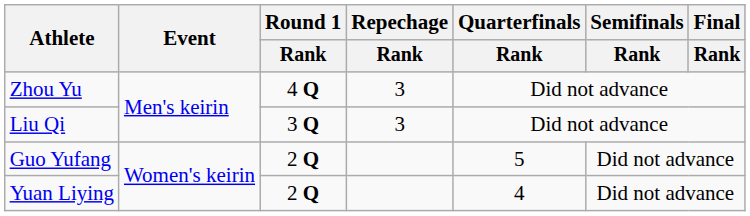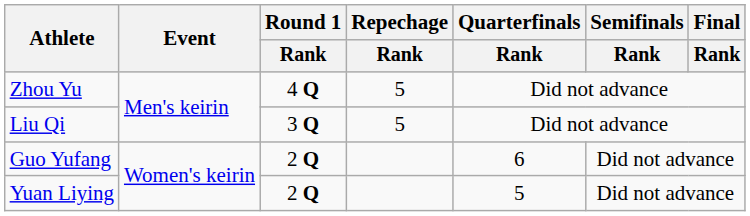 <table class=wikitable style=font-size:90%;text-align:center>
 <tr>
 <th rowspan=2>Athlete</th>
 <th rowspan=2>Event</th>
 <th>Round 1</th>
 <th>Repechage</th>
 <th>Quarterfinals</th>
 <th>Semifinals</th>
 <th>Final</th>
 </tr>
 <tr style=font-size:95%>
 <th>Rank</th>
 <th>Rank</th>
 <th>Rank</th>
 <th>Rank</th>
 <th>Rank</th>
 </tr>
 <tr>
 <td align=left><a href='#'>Zhou Yu</a></td>
 <td align=left rowspan=2><a href='#'>Men's keirin</a></td>
 <td>4 <strong>Q</strong></td>
-<td>3</td>
+<td>5</td>
 <td colspan=3>Did not advance</td>
 </tr>
 <tr>
 <td align=left><a href='#'>Liu Qi</a></td>
 <td>3 <strong>Q</strong></td>
-<td>3</td>
+<td>5</td>
 <td colspan=3>Did not advance</td>
 </tr>
 <tr>
 <td align=left><a href='#'>Guo Yufang</a></td>
 <td align=left rowspan=2><a href='#'>Women's keirin</a></td>
 <td>2 <strong>Q</strong></td>
 <td></td>
-<td>5</td>
+<td>6</td>
 <td colspan=2>Did not advance</td>
 </tr>
 <tr>
 <td align=left><a href='#'>Yuan Liying</a></td>
 <td>2 <strong>Q</strong></td>
 <td></td>
-<td>4</td>
+<td>5</td>
 <td colspan=2>Did not advance</td>
 </tr>
 </table>
